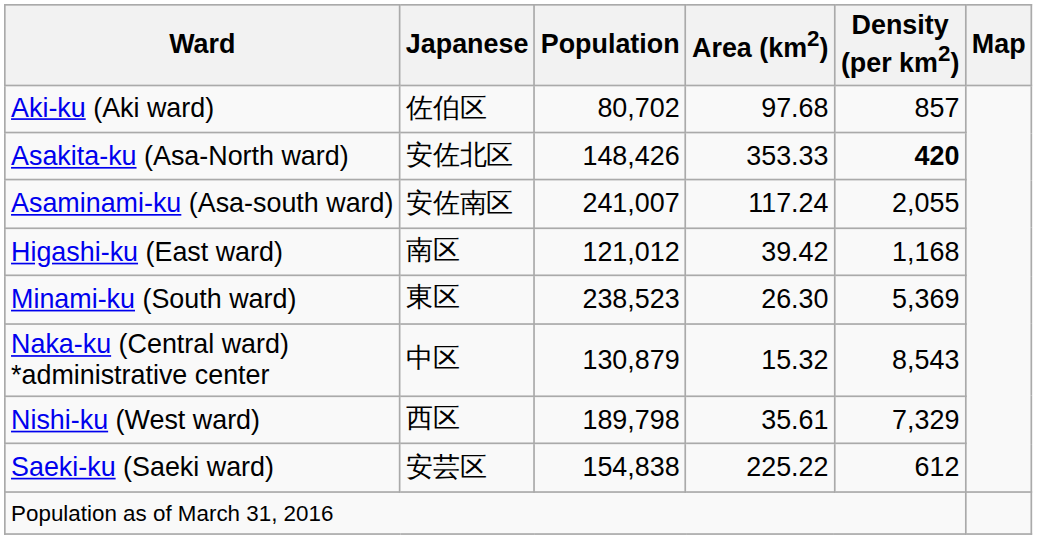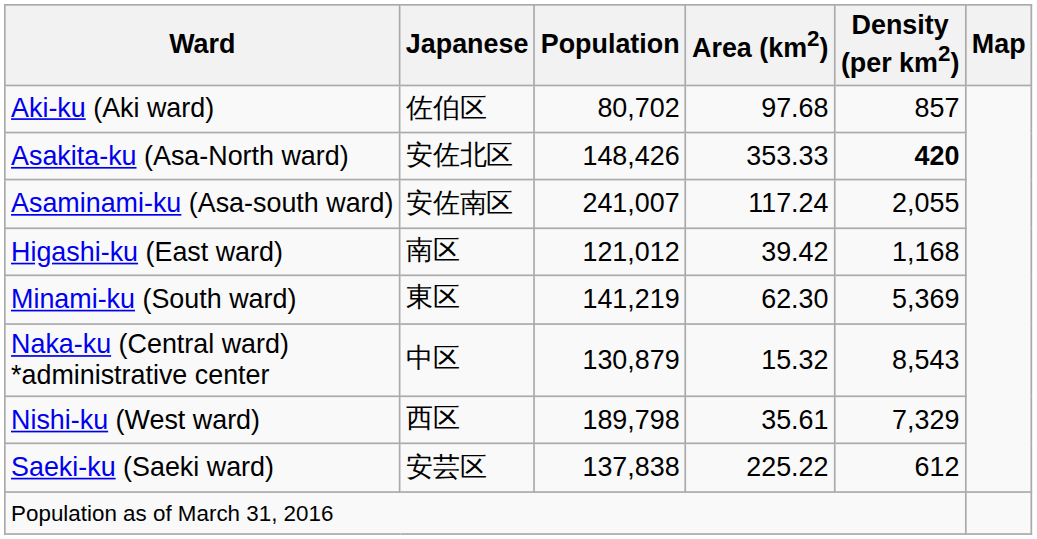 <table class="wikitable">
 <tr>
 <th>Ward</th>
 <th>Japanese</th>
 <th>Population</th>
 <th>Area (km<sup>2</sup>)</th>
 <th>Density<br>(per km<sup>2</sup>)</th>
 <th>Map</th>
 </tr>
 <tr>
 <td><a href='#'>Aki-ku</a> (Aki ward)</td>
 <td>佐伯区</td>
 <td align=right>80,702</td>
 <td align=right>97.68</td>
 <td align=right>857</td>
 <td rowspan=8></td>
 </tr>
 <tr>
 <td><a href='#'>Asakita-ku</a> (Asa-North ward)</td>
 <td>安佐北区</td>
 <td align=right>148,426</td>
 <td align=right>353.33</td>
 <td align=right><strong>420</strong></td>
 </tr>
 <tr>
 <td><a href='#'>Asaminami-ku</a> (Asa-south ward)</td>
 <td>安佐南区</td>
 <td align=right>241,007</td>
 <td align=right>117.24</td>
 <td align=right>2,055</td>
 </tr>
 <tr>
 <td><a href='#'>Higashi-ku</a> (East ward)</td>
 <td>南区</td>
 <td align=right>121,012</td>
 <td align=right>39.42</td>
 <td align=right>1,168</td>
 </tr>
 <tr>
 <td><a href='#'>Minami-ku</a> (South ward)</td>
 <td>東区</td>
-<td align=right>238,523</td>
-<td align=right>26.30</td>
+<td align=right>141,219</td>
+<td align=right>62.30</td>
 <td align=right>5,369</td>
 </tr>
 <tr>
 <td><a href='#'>Naka-ku</a> (Central ward)<br>*administrative center</td>
 <td>中区</td>
 <td align=right>130,879</td>
 <td align=right>15.32</td>
 <td align=right>8,543</td>
 </tr>
 <tr>
 <td><a href='#'>Nishi-ku</a> (West ward)</td>
 <td>西区</td>
 <td align=right>189,798</td>
 <td align=right>35.61</td>
 <td align=right>7,329</td>
 </tr>
 <tr>
 <td><a href='#'>Saeki-ku</a> (Saeki ward)</td>
 <td>安芸区</td>
-<td align=right>154,838</td>
+<td align=right>137,838</td>
 <td align=right>225.22</td>
 <td align=right>612</td>
 </tr>
 <tr>
 <td colspan="5"><small>Population as of March 31, 2016</small></td>
 </tr>
 </table>
